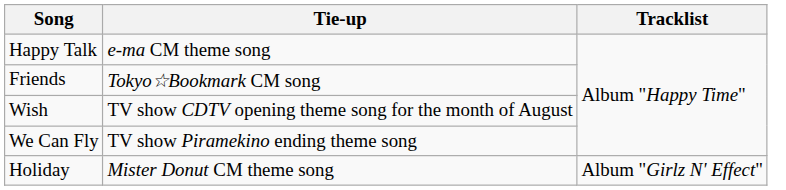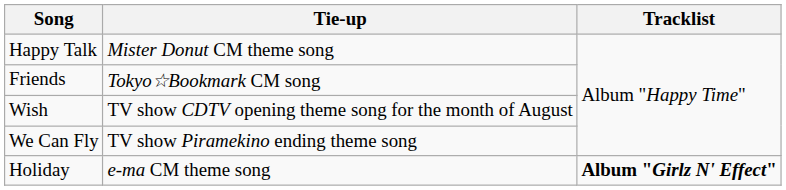 <table class="wikitable">
 <tr>
 <th>Song</th>
 <th>Tie-up</th>
 <th>Tracklist</th>
 </tr>
 <tr>
 <td>Happy Talk</td>
-<td><em>e-ma</em> CM theme song</td>
+<td><em>Mister Donut</em> CM theme song</td>
 <td rowspan="4">Album "<em>Happy Time</em>"</td>
 </tr>
 <tr>
 <td>Friends</td>
 <td><em>Tokyo☆Bookmark</em> CM song</td>
 </tr>
 <tr>
 <td>Wish</td>
 <td>TV show <em>CDTV</em> opening theme song for the month of August</td>
 </tr>
 <tr>
 <td>We Can Fly</td>
 <td>TV show <em>Piramekino</em> ending theme song</td>
 </tr>
 <tr>
 <td>Holiday</td>
-<td><em>Mister Donut</em> CM theme song</td>
-<td>Album "<em>Girlz N' Effect</em>"</td>
+<td><em>e-ma</em> CM theme song</td>
+<td><strong>Album "<em>Girlz N' Effect</em>"</strong></td>
 </tr>
 </table>
